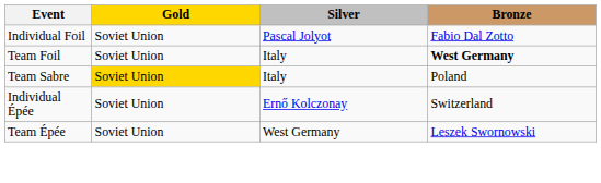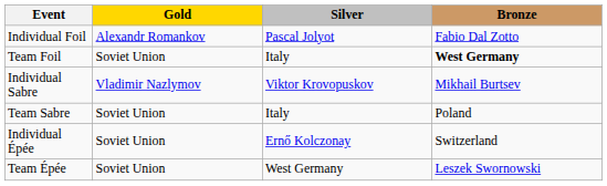 <table class="wikitable">
 <tr>
 <th width="100">Event</th>
 <th style="background-color:gold;" width="200"> Gold</th>
 <th style="background-color:silver;" width="200"> Silver</th>
 <th style="background-color:#CC9966;" width="200"> Bronze</th>
 </tr>
 <tr>
 <td>Individual Foil</td>
-<td> Soviet Union</td>
+<td> <a href='#'>Alexandr Romankov</a></td>
 <td> <a href='#'>Pascal Jolyot</a></td>
 <td> <a href='#'>Fabio Dal Zotto</a></td>
 </tr>
 <tr>
 <td>Team Foil</td>
 <td> Soviet Union</td>
 <td> Italy</td>
 <td><strong> West Germany</strong></td>
 </tr>
 <tr>
+<td>Individual Sabre</td>
+<td> <a href='#'>Vladimir Nazlymov</a></td>
+<td> <a href='#'>Viktor Krovopuskov</a></td>
+<td> <a href='#'>Mikhail Burtsev</a></td>
+</tr>
+<tr>
 <td>Team Sabre</td>
-<td style="background: gold;"> Soviet Union</td>
+<td> Soviet Union</td>
 <td> Italy</td>
 <td> Poland</td>
 </tr>
 <tr>
 <td>Individual Épée</td>
 <td> Soviet Union</td>
 <td> <a href='#'>Ernő Kolczonay</a></td>
 <td> Switzerland</td>
 </tr>
 <tr>
 <td>Team Épée</td>
 <td> Soviet Union</td>
 <td> West Germany</td>
 <td> <a href='#'>Leszek Swornowski</a></td>
 </tr>
 </table>
